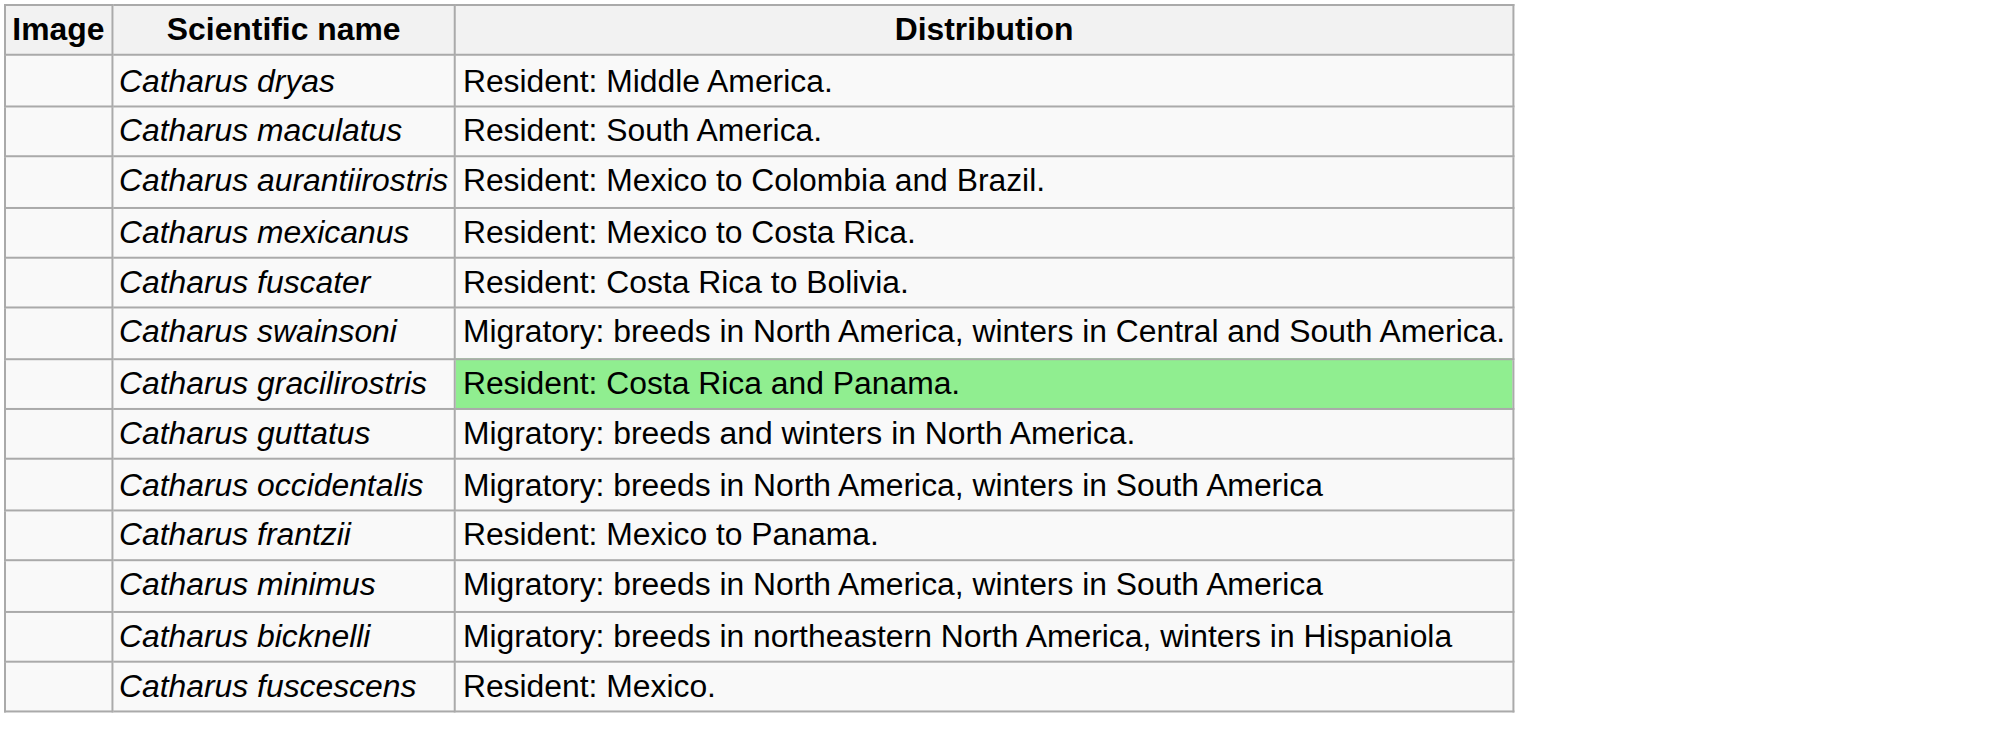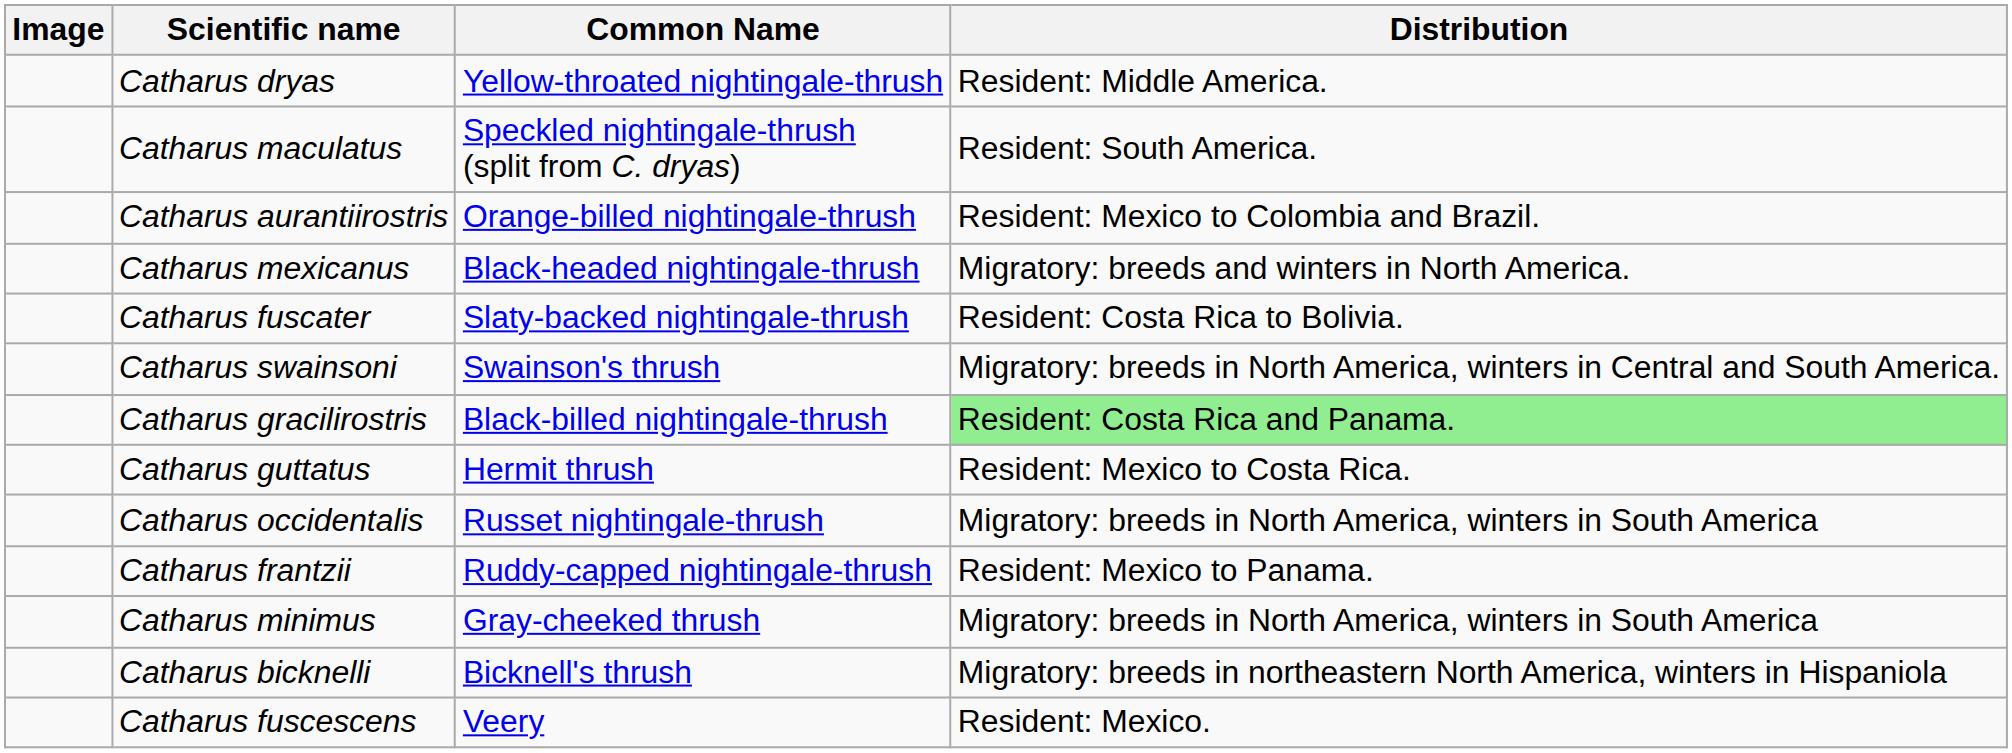 <table class="wikitable">
 <tr>
 <th>Image</th>
 <th>Scientific name</th>
+<th>Common Name</th>
 <th>Distribution</th>
 </tr>
 <tr>
 <td></td>
 <td><em>Catharus dryas</em></td>
+<td><a href='#'>Yellow-throated nightingale-thrush</a></td>
 <td>Resident: Middle America.</td>
 </tr>
 <tr>
 <td></td>
 <td><em>Catharus maculatus</em></td>
+<td><a href='#'>Speckled nightingale-thrush</a><br>(split from <em>C. dryas</em>)</td>
 <td>Resident: South America.</td>
 </tr>
 <tr>
 <td></td>
 <td><em>Catharus aurantiirostris</em></td>
+<td><a href='#'>Orange-billed nightingale-thrush</a></td>
 <td>Resident: Mexico to Colombia and Brazil.</td>
 </tr>
 <tr>
 <td></td>
 <td><em>Catharus mexicanus</em></td>
-<td>Resident: Mexico to Costa Rica.</td>
+<td><a href='#'>Black-headed nightingale-thrush</a></td>
+<td>Migratory: breeds and winters in North America.</td>
 </tr>
 <tr>
 <td></td>
 <td><em>Catharus fuscater</em></td>
+<td><a href='#'>Slaty-backed nightingale-thrush</a></td>
 <td>Resident: Costa Rica to Bolivia.</td>
 </tr>
 <tr>
 <td></td>
 <td><em>Catharus swainsoni</em></td>
+<td><a href='#'>Swainson's thrush</a></td>
 <td>Migratory: breeds in North America, winters in Central and South America.</td>
 </tr>
 <tr>
 <td></td>
 <td><em>Catharus gracilirostris</em></td>
+<td><a href='#'>Black-billed nightingale-thrush</a></td>
 <td style="background: lightgreen;">Resident: Costa Rica and Panama.</td>
 </tr>
 <tr>
 <td></td>
 <td><em>Catharus guttatus</em></td>
-<td>Migratory: breeds and winters in North America.</td>
+<td><a href='#'>Hermit thrush</a></td>
+<td>Resident: Mexico to Costa Rica.</td>
 </tr>
 <tr>
 <td></td>
 <td><em>Catharus occidentalis</em></td>
+<td><a href='#'>Russet nightingale-thrush</a></td>
 <td>Migratory: breeds in North America, winters in South America</td>
 </tr>
 <tr>
 <td></td>
 <td><em>Catharus frantzii</em></td>
+<td><a href='#'>Ruddy-capped nightingale-thrush</a></td>
 <td>Resident: Mexico to Panama.</td>
 </tr>
 <tr>
 <td></td>
 <td><em>Catharus minimus</em></td>
+<td><a href='#'>Gray-cheeked thrush</a></td>
 <td>Migratory: breeds in North America, winters in South America</td>
 </tr>
 <tr>
 <td></td>
 <td><em>Catharus bicknelli</em></td>
+<td><a href='#'>Bicknell's thrush</a></td>
 <td>Migratory: breeds in northeastern North America, winters in Hispaniola</td>
 </tr>
 <tr>
 <td></td>
 <td><em>Catharus fuscescens</em></td>
+<td><a href='#'>Veery</a></td>
 <td>Resident: Mexico.</td>
 </tr>
 </table>
